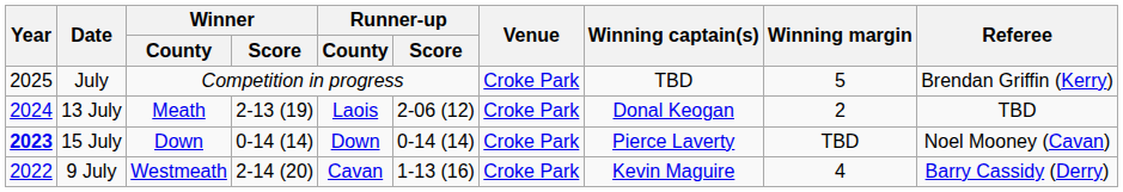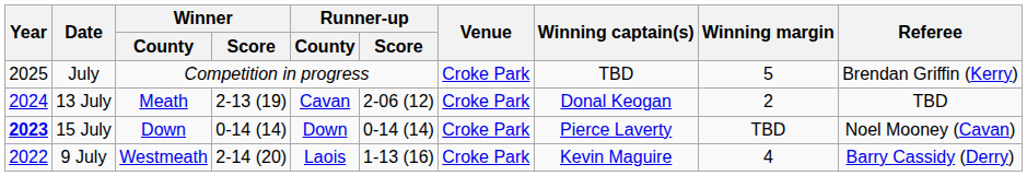 <table class="sortable wikitable" style="text-align:center">
 <tr>
 <th rowspan="2">Year</th>
 <th rowspan="2">Date</th>
 <th colspan="2">Winner</th>
 <th colspan="2">Runner-up</th>
 <th rowspan="2">Venue</th>
 <th rowspan="2">Winning captain(s)</th>
 <th rowspan="2">Winning margin</th>
 <th rowspan="2">Referee</th>
 </tr>
 <tr>
 <th>County</th>
 <th scope="col">Score</th>
 <th>County</th>
 <th scope="col">Score</th>
 </tr>
 <tr>
 <td>2025</td>
 <td>July</td>
 <td colspan="4"><em>Competition in progress</em></td>
 <td><a href='#'>Croke Park</a></td>
 <td>TBD</td>
 <td>5</td>
 <td>Brendan Griffin (<a href='#'>Kerry</a>)</td>
 </tr>
 <tr>
 <td><a href='#'>2024</a></td>
 <td>13 July</td>
 <td><a href='#'>Meath</a></td>
 <td>2-13 (19)</td>
-<td><a href='#'>Laois</a></td>
+<td><a href='#'>Cavan</a></td>
 <td>2-06 (12)</td>
 <td><a href='#'>Croke Park</a></td>
 <td><a href='#'>Donal Keogan</a></td>
 <td>2</td>
 <td>TBD</td>
 </tr>
 <tr>
 <td><strong><a href='#'>2023</a></strong></td>
 <td>15 July</td>
 <td><a href='#'>Down</a></td>
 <td>0-14 (14)</td>
 <td><a href='#'>Down</a></td>
 <td>0-14 (14)</td>
 <td><a href='#'>Croke Park</a></td>
 <td><a href='#'>Pierce Laverty</a></td>
 <td>TBD</td>
 <td>Noel Mooney (<a href='#'>Cavan</a>)</td>
 </tr>
 <tr>
 <td><a href='#'>2022</a></td>
 <td>9 July</td>
 <td><a href='#'>Westmeath</a></td>
 <td>2-14 (20)</td>
-<td><a href='#'>Cavan</a></td>
+<td><a href='#'>Laois</a></td>
 <td>1-13 (16)</td>
 <td><a href='#'>Croke Park</a></td>
 <td><a href='#'>Kevin Maguire</a></td>
 <td>4</td>
 <td><a href='#'>Barry Cassidy</a> (<a href='#'>Derry</a>)</td>
 </tr>
 </table>
